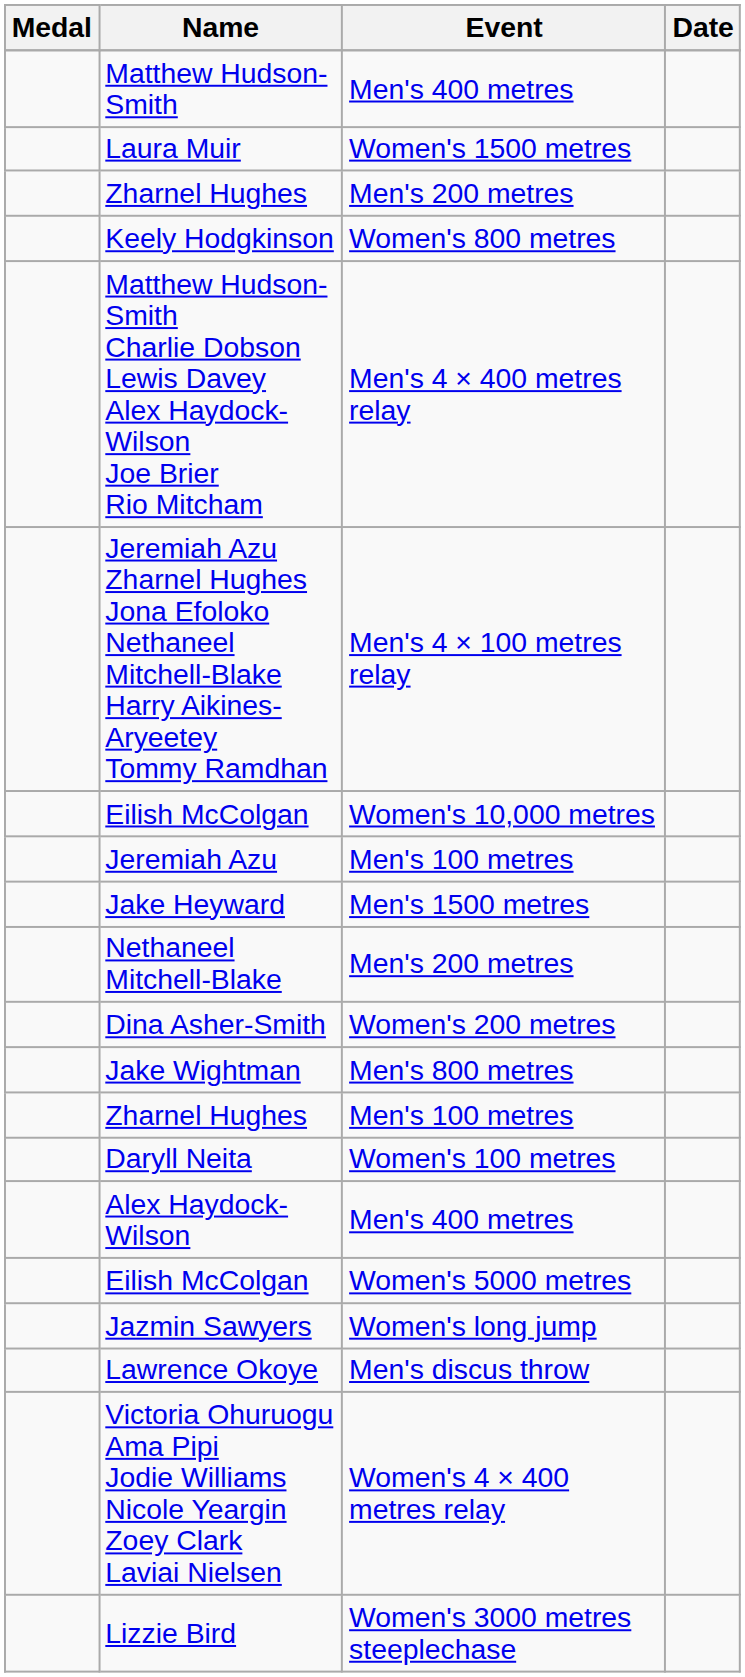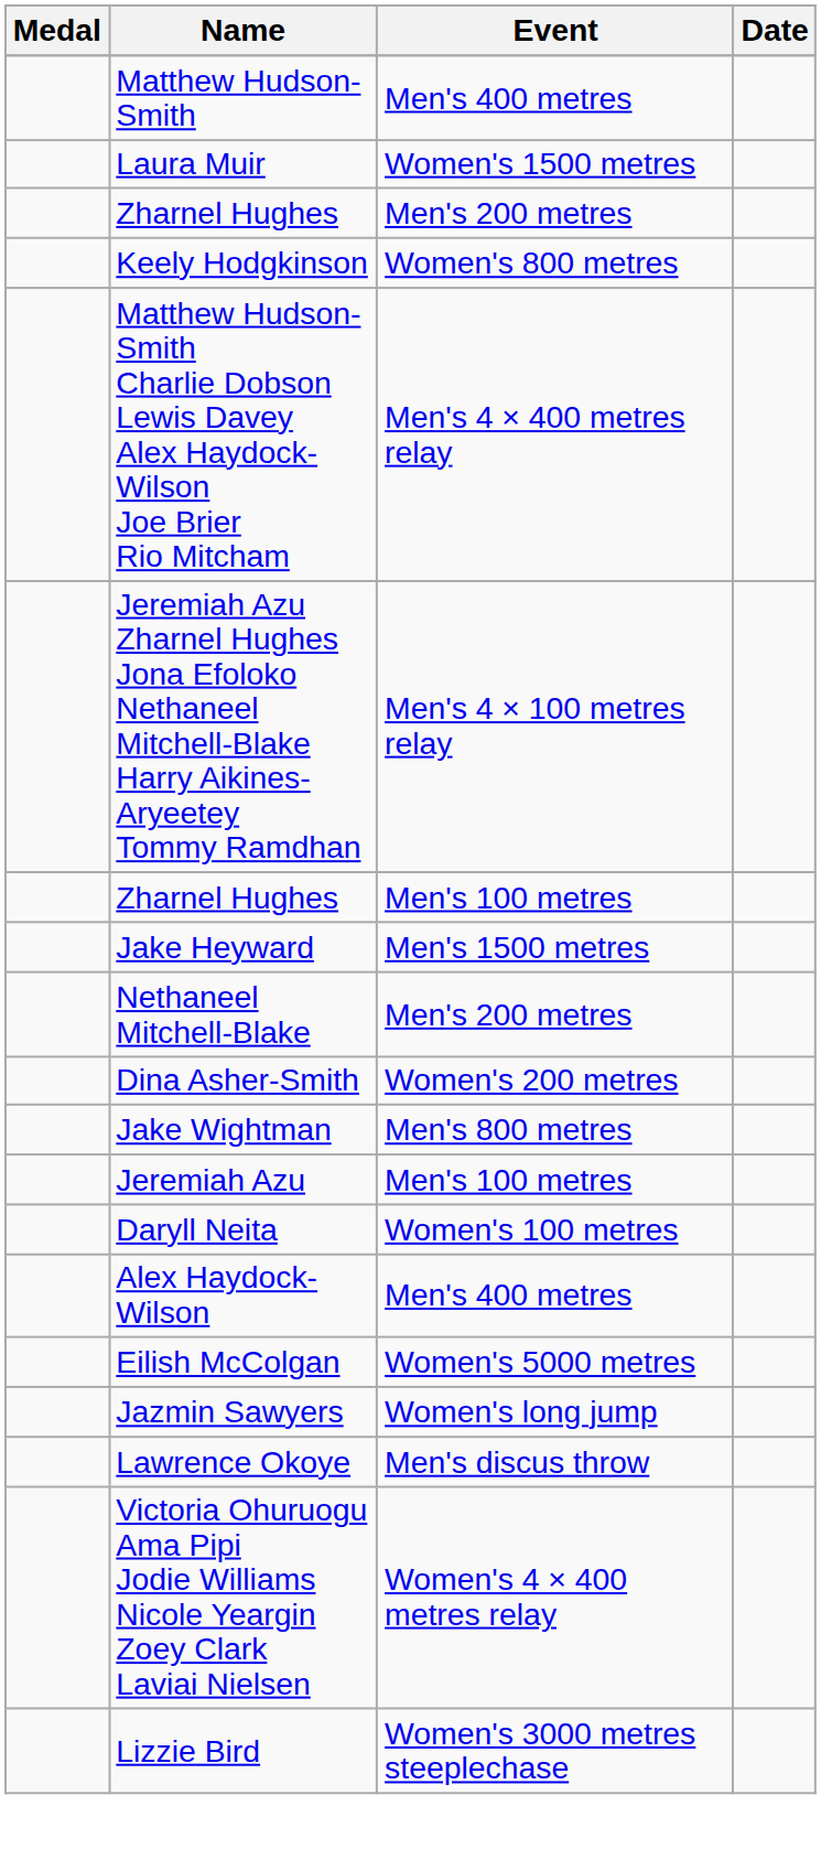 <table class="wikitable" style="font-size:90%" width=60%>
 <tr>
 <th>Medal</th>
 <th>Name</th>
 <th>Event</th>
 <th>Date</th>
 </tr>
 <tr>
 </tr>
 <tr>
 <td></td>
 <td><a href='#'>Matthew Hudson-Smith</a></td>
 <td><a href='#'>Men's 400 metres</a></td>
 <td></td>
 </tr>
 <tr>
 <td></td>
 <td><a href='#'>Laura Muir</a></td>
 <td><a href='#'>Women's 1500 metres</a></td>
 <td></td>
 </tr>
 <tr>
 <td></td>
 <td><a href='#'>Zharnel Hughes</a></td>
 <td><a href='#'>Men's 200 metres</a></td>
 <td></td>
 </tr>
 <tr>
 <td></td>
 <td><a href='#'>Keely Hodgkinson</a></td>
 <td><a href='#'>Women's 800 metres</a></td>
 <td></td>
 </tr>
 <tr>
 <td></td>
 <td><a href='#'>Matthew Hudson-Smith</a><br><a href='#'>Charlie Dobson</a><br><a href='#'>Lewis Davey</a><br><a href='#'>Alex Haydock-Wilson</a><br><a href='#'>Joe Brier</a><br><a href='#'>Rio Mitcham</a></td>
 <td><a href='#'>Men's 4 × 400 metres relay</a></td>
 <td></td>
 </tr>
 <tr>
 <td></td>
 <td><a href='#'>Jeremiah Azu</a> <br><a href='#'>Zharnel Hughes</a><br><a href='#'>Jona Efoloko</a><br> <a href='#'>Nethaneel Mitchell-Blake</a><br> <a href='#'>Harry Aikines-Aryeetey</a><br> <a href='#'>Tommy Ramdhan</a></td>
 <td><a href='#'>Men's 4 × 100 metres relay</a></td>
 <td></td>
 </tr>
 <tr>
 <td></td>
-<td><a href='#'>Eilish McColgan</a></td>
-<td><a href='#'>Women's 10,000 metres</a></td>
-<td></td>
-</tr>
-<tr>
-<td></td>
-<td><a href='#'>Jeremiah Azu</a></td>
+<td><a href='#'>Zharnel Hughes</a></td>
 <td><a href='#'>Men's 100 metres</a></td>
 <td></td>
 </tr>
 <tr>
 <td></td>
 <td><a href='#'>Jake Heyward</a></td>
 <td><a href='#'>Men's 1500 metres</a></td>
 <td></td>
 </tr>
 <tr>
 <td></td>
 <td><a href='#'>Nethaneel Mitchell-Blake</a></td>
 <td><a href='#'>Men's 200 metres</a></td>
 <td></td>
 </tr>
 <tr>
 <td></td>
 <td><a href='#'>Dina Asher-Smith</a></td>
 <td><a href='#'>Women's 200 metres</a></td>
 <td></td>
 </tr>
 <tr>
 <td></td>
 <td><a href='#'>Jake Wightman</a></td>
 <td><a href='#'>Men's 800 metres</a></td>
 <td></td>
 </tr>
 <tr>
 <td></td>
-<td><a href='#'>Zharnel Hughes</a></td>
+<td><a href='#'>Jeremiah Azu</a></td>
 <td><a href='#'>Men's 100 metres</a></td>
 <td></td>
 </tr>
 <tr>
 <td></td>
 <td><a href='#'>Daryll Neita</a></td>
 <td><a href='#'>Women's 100 metres</a></td>
 <td></td>
 </tr>
 <tr>
 <td></td>
 <td><a href='#'>Alex Haydock-Wilson</a></td>
 <td><a href='#'>Men's 400 metres</a></td>
 <td></td>
 </tr>
 <tr>
 <td></td>
 <td><a href='#'>Eilish McColgan</a></td>
 <td><a href='#'>Women's 5000 metres</a></td>
 <td></td>
 </tr>
 <tr>
 <td></td>
 <td><a href='#'>Jazmin Sawyers</a></td>
 <td><a href='#'>Women's long jump</a></td>
 <td></td>
 </tr>
 <tr>
 <td></td>
 <td><a href='#'>Lawrence Okoye</a></td>
 <td><a href='#'>Men's discus throw</a></td>
 <td></td>
 </tr>
 <tr>
 <td></td>
 <td><a href='#'>Victoria Ohuruogu</a><br><a href='#'>Ama Pipi</a><br><a href='#'>Jodie Williams</a><br><a href='#'>Nicole Yeargin</a><br><a href='#'>Zoey Clark</a><br><a href='#'>Laviai Nielsen</a></td>
 <td><a href='#'>Women's 4 × 400 metres relay</a></td>
 <td></td>
 </tr>
 <tr>
 <td></td>
 <td><a href='#'>Lizzie Bird</a></td>
 <td><a href='#'>Women's 3000 metres steeplechase</a></td>
 <td></td>
 </tr>
 </table>
